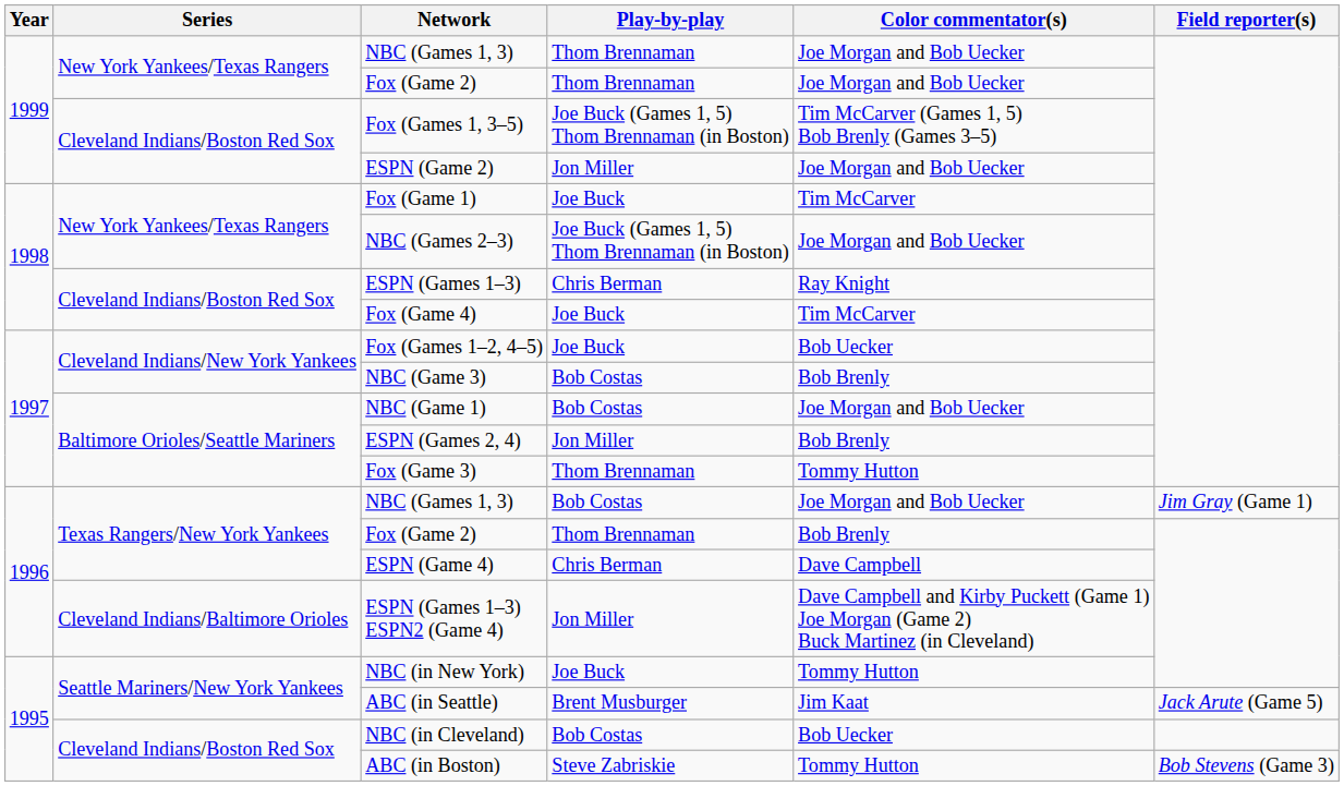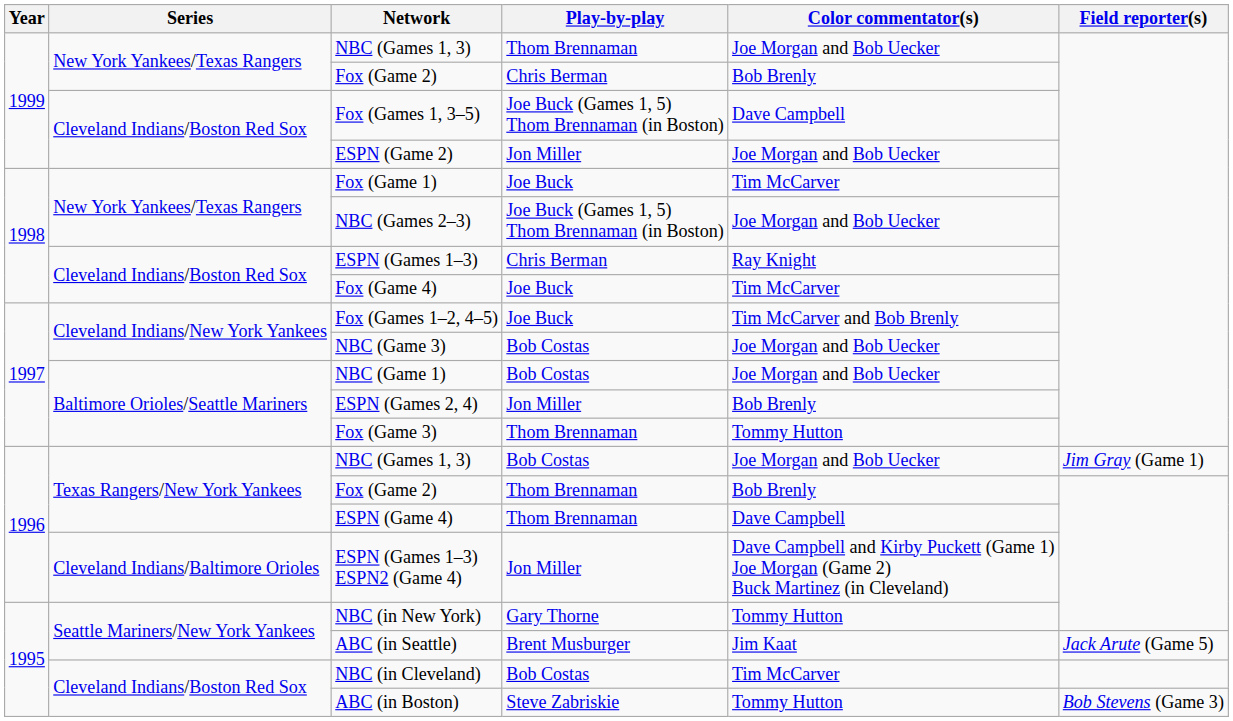 <table class="wikitable">
 <tr>
 <th>Year</th>
 <th>Series</th>
 <th>Network</th>
 <th><a href='#'>Play-by-play</a></th>
 <th><a href='#'>Color commentator</a>(s)</th>
 <th><a href='#'>Field reporter</a>(s)</th>
 </tr>
 <tr>
 <td rowspan="4"><a href='#'>1999</a></td>
 <td rowspan="2"><a href='#'>New York Yankees</a>/<a href='#'>Texas Rangers</a></td>
 <td><a href='#'>NBC</a> (Games 1, 3)</td>
 <td><a href='#'>Thom Brennaman</a></td>
 <td><a href='#'>Joe Morgan</a> and <a href='#'>Bob Uecker</a></td>
 </tr>
 <tr>
 <td><a href='#'>Fox</a> (Game 2)</td>
-<td><a href='#'>Thom Brennaman</a></td>
-<td><a href='#'>Joe Morgan</a> and <a href='#'>Bob Uecker</a></td>
+<td><a href='#'>Chris Berman</a></td>
+<td><a href='#'>Bob Brenly</a></td>
 </tr>
 <tr>
 <td rowspan="2"><a href='#'>Cleveland Indians</a>/<a href='#'>Boston Red Sox</a></td>
 <td><a href='#'>Fox</a> (Games 1, 3–5)</td>
 <td><a href='#'>Joe Buck</a> (Games 1, 5)<br><a href='#'>Thom Brennaman</a> (in Boston)</td>
-<td><a href='#'>Tim McCarver</a> (Games 1, 5)<br><a href='#'>Bob Brenly</a> (Games 3–5)</td>
+<td><a href='#'>Dave Campbell</a></td>
 </tr>
 <tr>
 <td><a href='#'>ESPN</a> (Game 2)</td>
 <td><a href='#'>Jon Miller</a></td>
 <td><a href='#'>Joe Morgan</a> and <a href='#'>Bob Uecker</a></td>
 </tr>
 <tr>
 <td rowspan="4"><a href='#'>1998</a></td>
 <td rowspan="2"><a href='#'>New York Yankees</a>/<a href='#'>Texas Rangers</a></td>
 <td><a href='#'>Fox</a> (Game 1)</td>
 <td><a href='#'>Joe Buck</a></td>
 <td><a href='#'>Tim McCarver</a></td>
 </tr>
 <tr>
 <td><a href='#'>NBC</a> (Games 2–3)</td>
 <td><a href='#'>Joe Buck</a> (Games 1, 5)<br><a href='#'>Thom Brennaman</a> (in Boston)</td>
 <td><a href='#'>Joe Morgan</a> and <a href='#'>Bob Uecker</a></td>
 </tr>
 <tr>
 <td rowspan="2"><a href='#'>Cleveland Indians</a>/<a href='#'>Boston Red Sox</a></td>
 <td><a href='#'>ESPN</a> (Games 1–3)</td>
 <td><a href='#'>Chris Berman</a></td>
 <td><a href='#'>Ray Knight</a></td>
 </tr>
 <tr>
 <td><a href='#'>Fox</a> (Game 4)</td>
 <td><a href='#'>Joe Buck</a></td>
 <td><a href='#'>Tim McCarver</a></td>
 </tr>
 <tr>
 <td rowspan="5"><a href='#'>1997</a></td>
 <td rowspan="2"><a href='#'>Cleveland Indians</a>/<a href='#'>New York Yankees</a></td>
 <td><a href='#'>Fox</a> (Games 1–2, 4–5)</td>
 <td><a href='#'>Joe Buck</a></td>
-<td><a href='#'>Bob Uecker</a></td>
+<td><a href='#'>Tim McCarver</a> and <a href='#'>Bob Brenly</a></td>
 </tr>
 <tr>
 <td><a href='#'>NBC</a> (Game 3)</td>
 <td><a href='#'>Bob Costas</a></td>
-<td><a href='#'>Bob Brenly</a></td>
+<td><a href='#'>Joe Morgan</a> and <a href='#'>Bob Uecker</a></td>
 </tr>
 <tr>
 <td rowspan="3"><a href='#'>Baltimore Orioles</a>/<a href='#'>Seattle Mariners</a></td>
 <td><a href='#'>NBC</a> (Game 1)</td>
 <td><a href='#'>Bob Costas</a></td>
 <td><a href='#'>Joe Morgan</a> and <a href='#'>Bob Uecker</a></td>
 </tr>
 <tr>
 <td><a href='#'>ESPN</a> (Games 2, 4)</td>
 <td><a href='#'>Jon Miller</a></td>
 <td><a href='#'>Bob Brenly</a></td>
 </tr>
 <tr>
 <td><a href='#'>Fox</a> (Game 3)</td>
 <td><a href='#'>Thom Brennaman</a></td>
 <td><a href='#'>Tommy Hutton</a></td>
 </tr>
 <tr>
 <td rowspan="4"><a href='#'>1996</a></td>
 <td rowspan="3"><a href='#'>Texas Rangers</a>/<a href='#'>New York Yankees</a></td>
 <td><a href='#'>NBC</a> (Games 1, 3)</td>
 <td><a href='#'>Bob Costas</a></td>
 <td><a href='#'>Joe Morgan</a> and <a href='#'>Bob Uecker</a></td>
 <td><em><a href='#'>Jim Gray</a></em> (Game 1)</td>
 </tr>
 <tr>
 <td><a href='#'>Fox</a> (Game 2)</td>
 <td><a href='#'>Thom Brennaman</a></td>
 <td><a href='#'>Bob Brenly</a></td>
 </tr>
 <tr>
 <td><a href='#'>ESPN</a> (Game 4)</td>
-<td><a href='#'>Chris Berman</a></td>
+<td><a href='#'>Thom Brennaman</a></td>
 <td><a href='#'>Dave Campbell</a></td>
 </tr>
 <tr>
 <td><a href='#'>Cleveland Indians</a>/<a href='#'>Baltimore Orioles</a></td>
 <td><a href='#'>ESPN</a> (Games 1–3)<br><a href='#'>ESPN2</a> (Game 4)</td>
 <td><a href='#'>Jon Miller</a></td>
 <td><a href='#'>Dave Campbell</a> and <a href='#'>Kirby Puckett</a> (Game 1)<br><a href='#'>Joe Morgan</a> (Game 2)<br><a href='#'>Buck Martinez</a> (in Cleveland)</td>
 </tr>
 <tr>
 <td rowspan="4"><a href='#'>1995</a></td>
 <td rowspan="2"><a href='#'>Seattle Mariners</a>/<a href='#'>New York Yankees</a></td>
 <td><a href='#'>NBC</a> (in New York)</td>
-<td><a href='#'>Joe Buck</a></td>
+<td><a href='#'>Gary Thorne</a></td>
 <td><a href='#'>Tommy Hutton</a></td>
 </tr>
 <tr>
 <td><a href='#'>ABC</a> (in Seattle)</td>
 <td><a href='#'>Brent Musburger</a></td>
 <td><a href='#'>Jim Kaat</a></td>
 <td><em><a href='#'>Jack Arute</a></em> (Game 5)</td>
 </tr>
 <tr>
 <td rowspan="2"><a href='#'>Cleveland Indians</a>/<a href='#'>Boston Red Sox</a></td>
 <td><a href='#'>NBC</a> (in Cleveland)</td>
 <td><a href='#'>Bob Costas</a></td>
-<td><a href='#'>Bob Uecker</a></td>
+<td><a href='#'>Tim McCarver</a></td>
 </tr>
 <tr>
 <td><a href='#'>ABC</a> (in Boston)</td>
 <td><a href='#'>Steve Zabriskie</a></td>
 <td><a href='#'>Tommy Hutton</a></td>
 <td><em><a href='#'>Bob Stevens</a></em> (Game 3)</td>
 </tr>
 </table>
